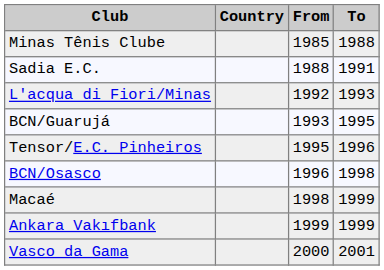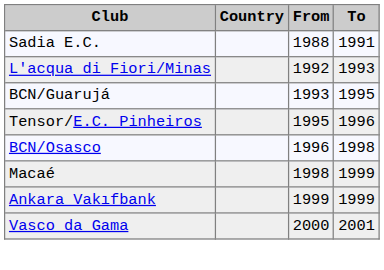 <table bgcolor="#f7f8ff" cellpadding="3" cellspacing="0" border="1" style="font-size: 95%; border: gray solid 1px; border-collapse: collapse;">
 <tr bgcolor="#CCCCCC">
 <td align="center"><strong>Club</strong></td>
 <td align="center"><strong>Country</strong></td>
 <td align="center"><strong>From</strong></td>
 <td align="center"><strong>To</strong></td>
-</tr>
-<tr bgcolor="#EFEFEF" align=left>
-<td>Minas Tênis Clube</td>
-<td></td>
-<td>1985</td>
-<td>1988</td>
 </tr>
 <tr align=left>
 <td>Sadia E.C.</td>
 <td></td>
 <td>1988</td>
 <td>1991</td>
 </tr>
 <tr bgcolor="#EFEFEF" align="left">
 <td><a href='#'>L'acqua di Fiori/Minas</a></td>
 <td></td>
 <td>1992</td>
 <td>1993</td>
 </tr>
 <tr align="left">
 <td>BCN/Guarujá</td>
 <td></td>
 <td>1993</td>
 <td>1995</td>
 </tr>
 <tr bgcolor="#EFEFEF" align=left>
 <td>Tensor/<a href='#'>E.C. Pinheiros</a></td>
 <td></td>
 <td>1995</td>
 <td>1996</td>
 </tr>
 <tr align="left">
 <td><a href='#'>BCN/Osasco</a></td>
 <td></td>
 <td>1996</td>
 <td>1998</td>
 </tr>
 <tr bgcolor="#EFEFEF" align=left>
 <td>Macaé</td>
 <td></td>
 <td>1998</td>
 <td>1999</td>
 </tr>
 <tr bgcolor="#EFEFEF" align=left>
 <td><a href='#'>Ankara Vakıfbank</a></td>
 <td></td>
 <td>1999</td>
 <td>1999</td>
 </tr>
 <tr bgcolor="#EFEFEF" align=left>
 <td><a href='#'>Vasco da Gama</a></td>
 <td></td>
 <td>2000</td>
 <td>2001</td>
 </tr>
 </table>
